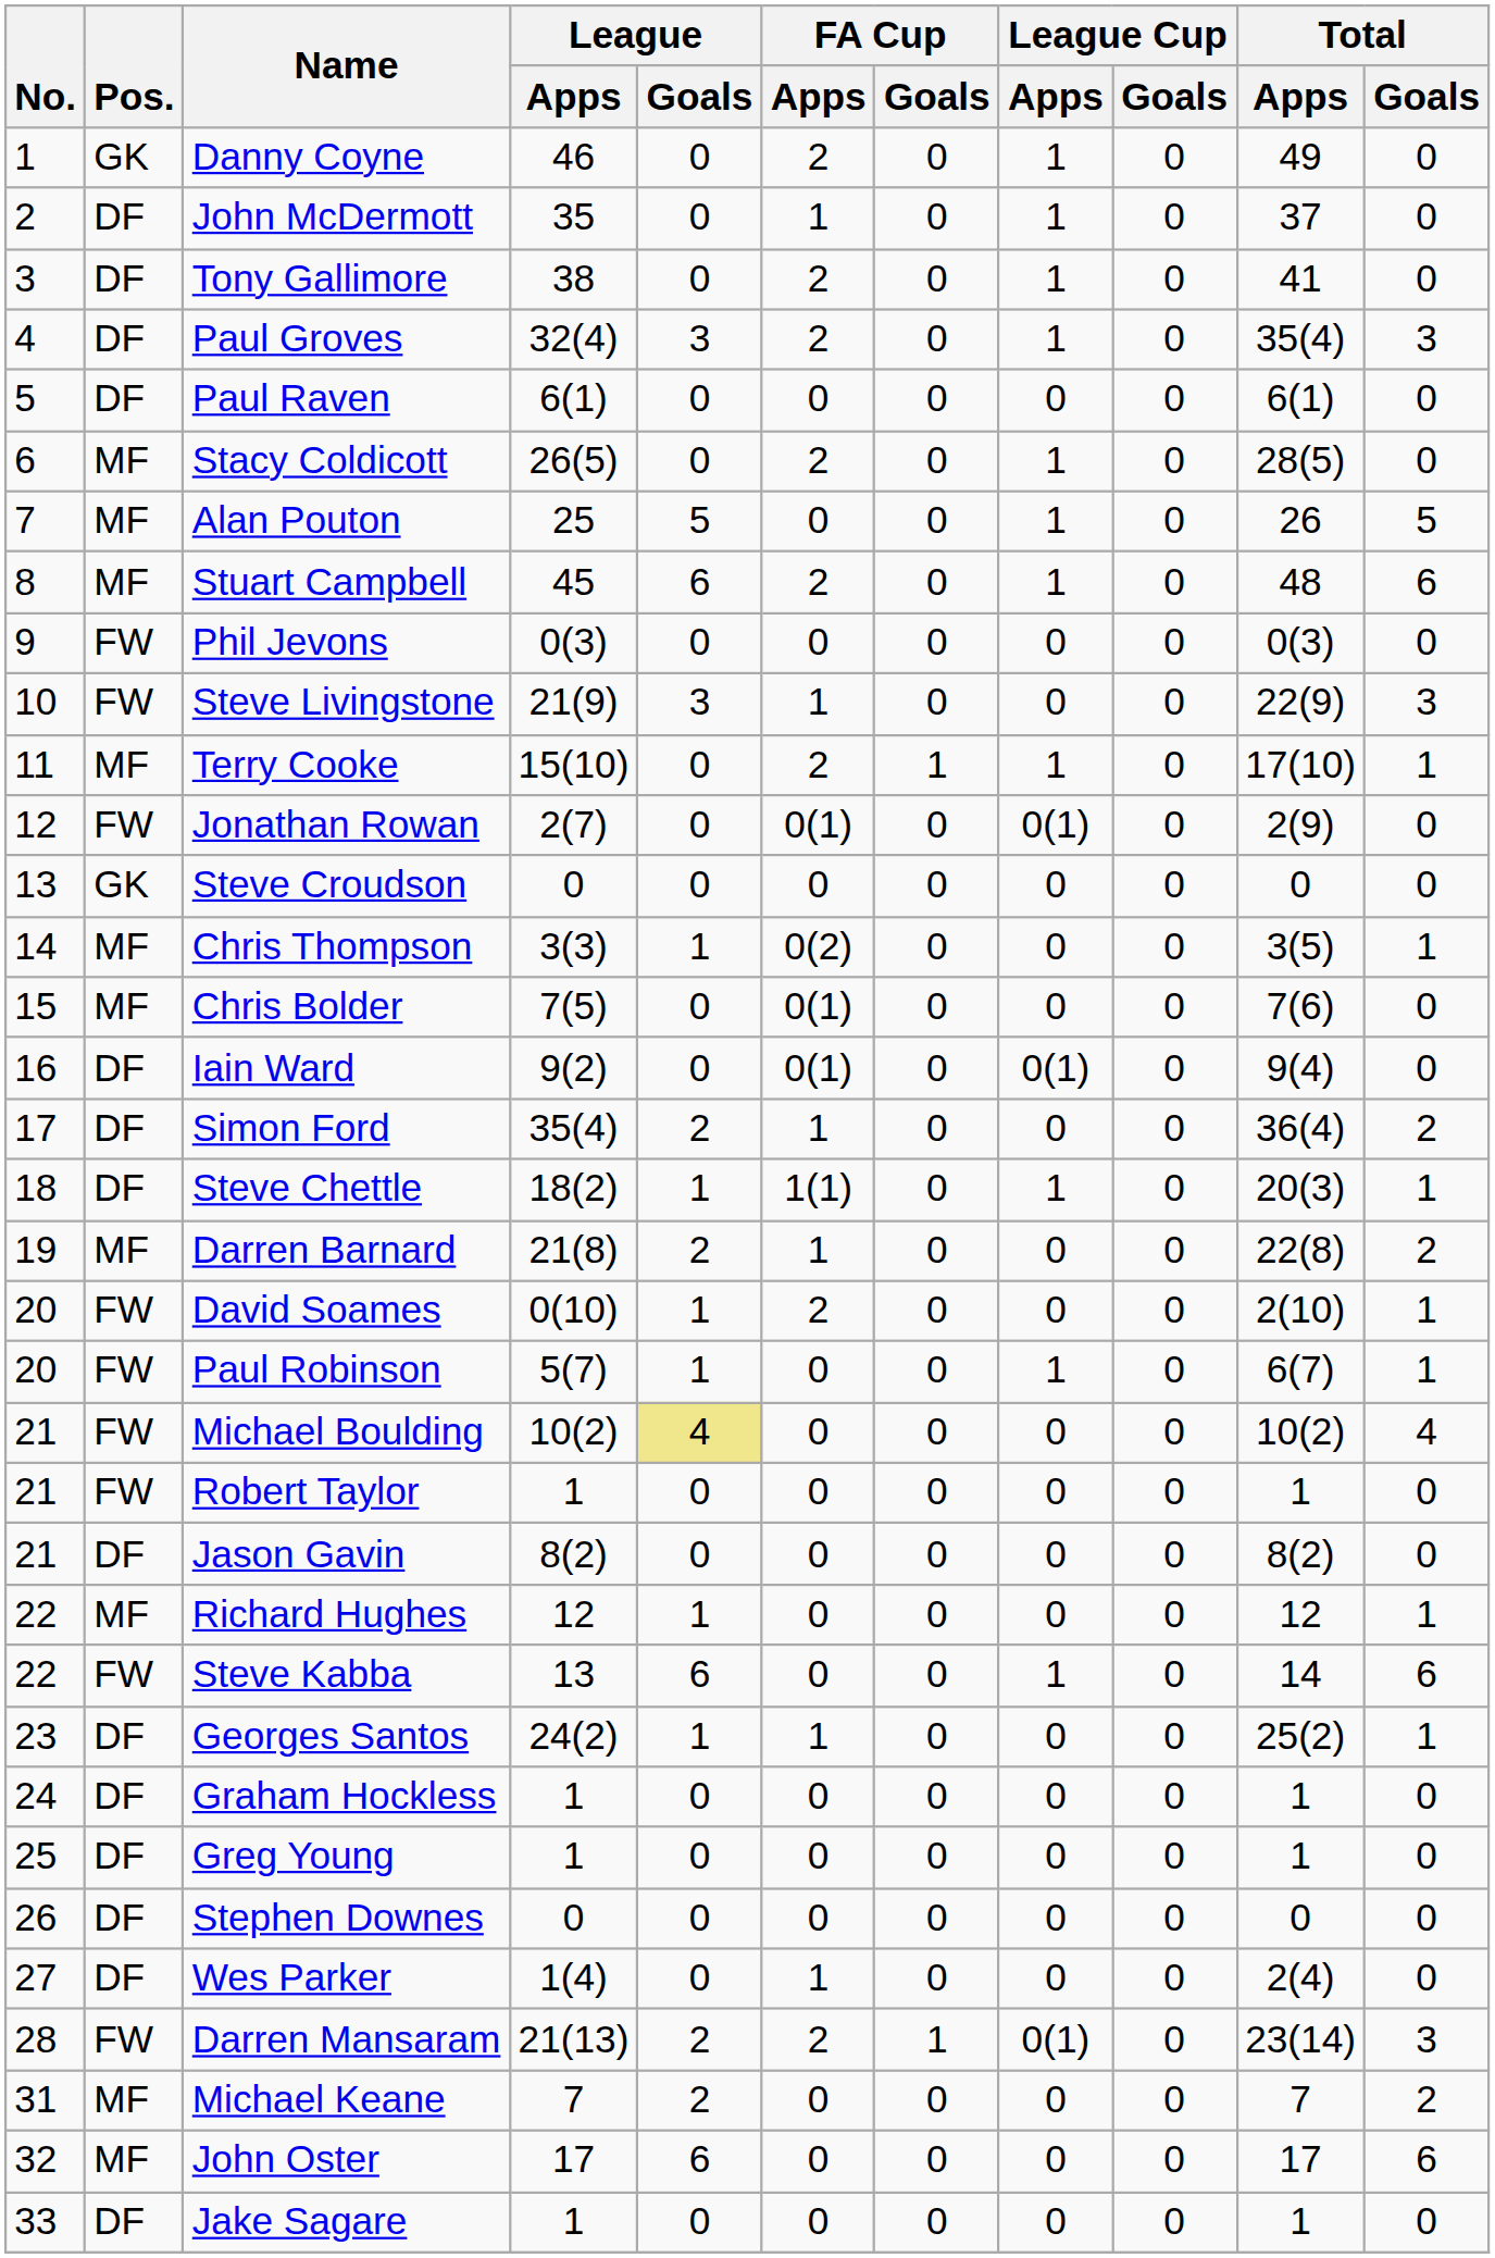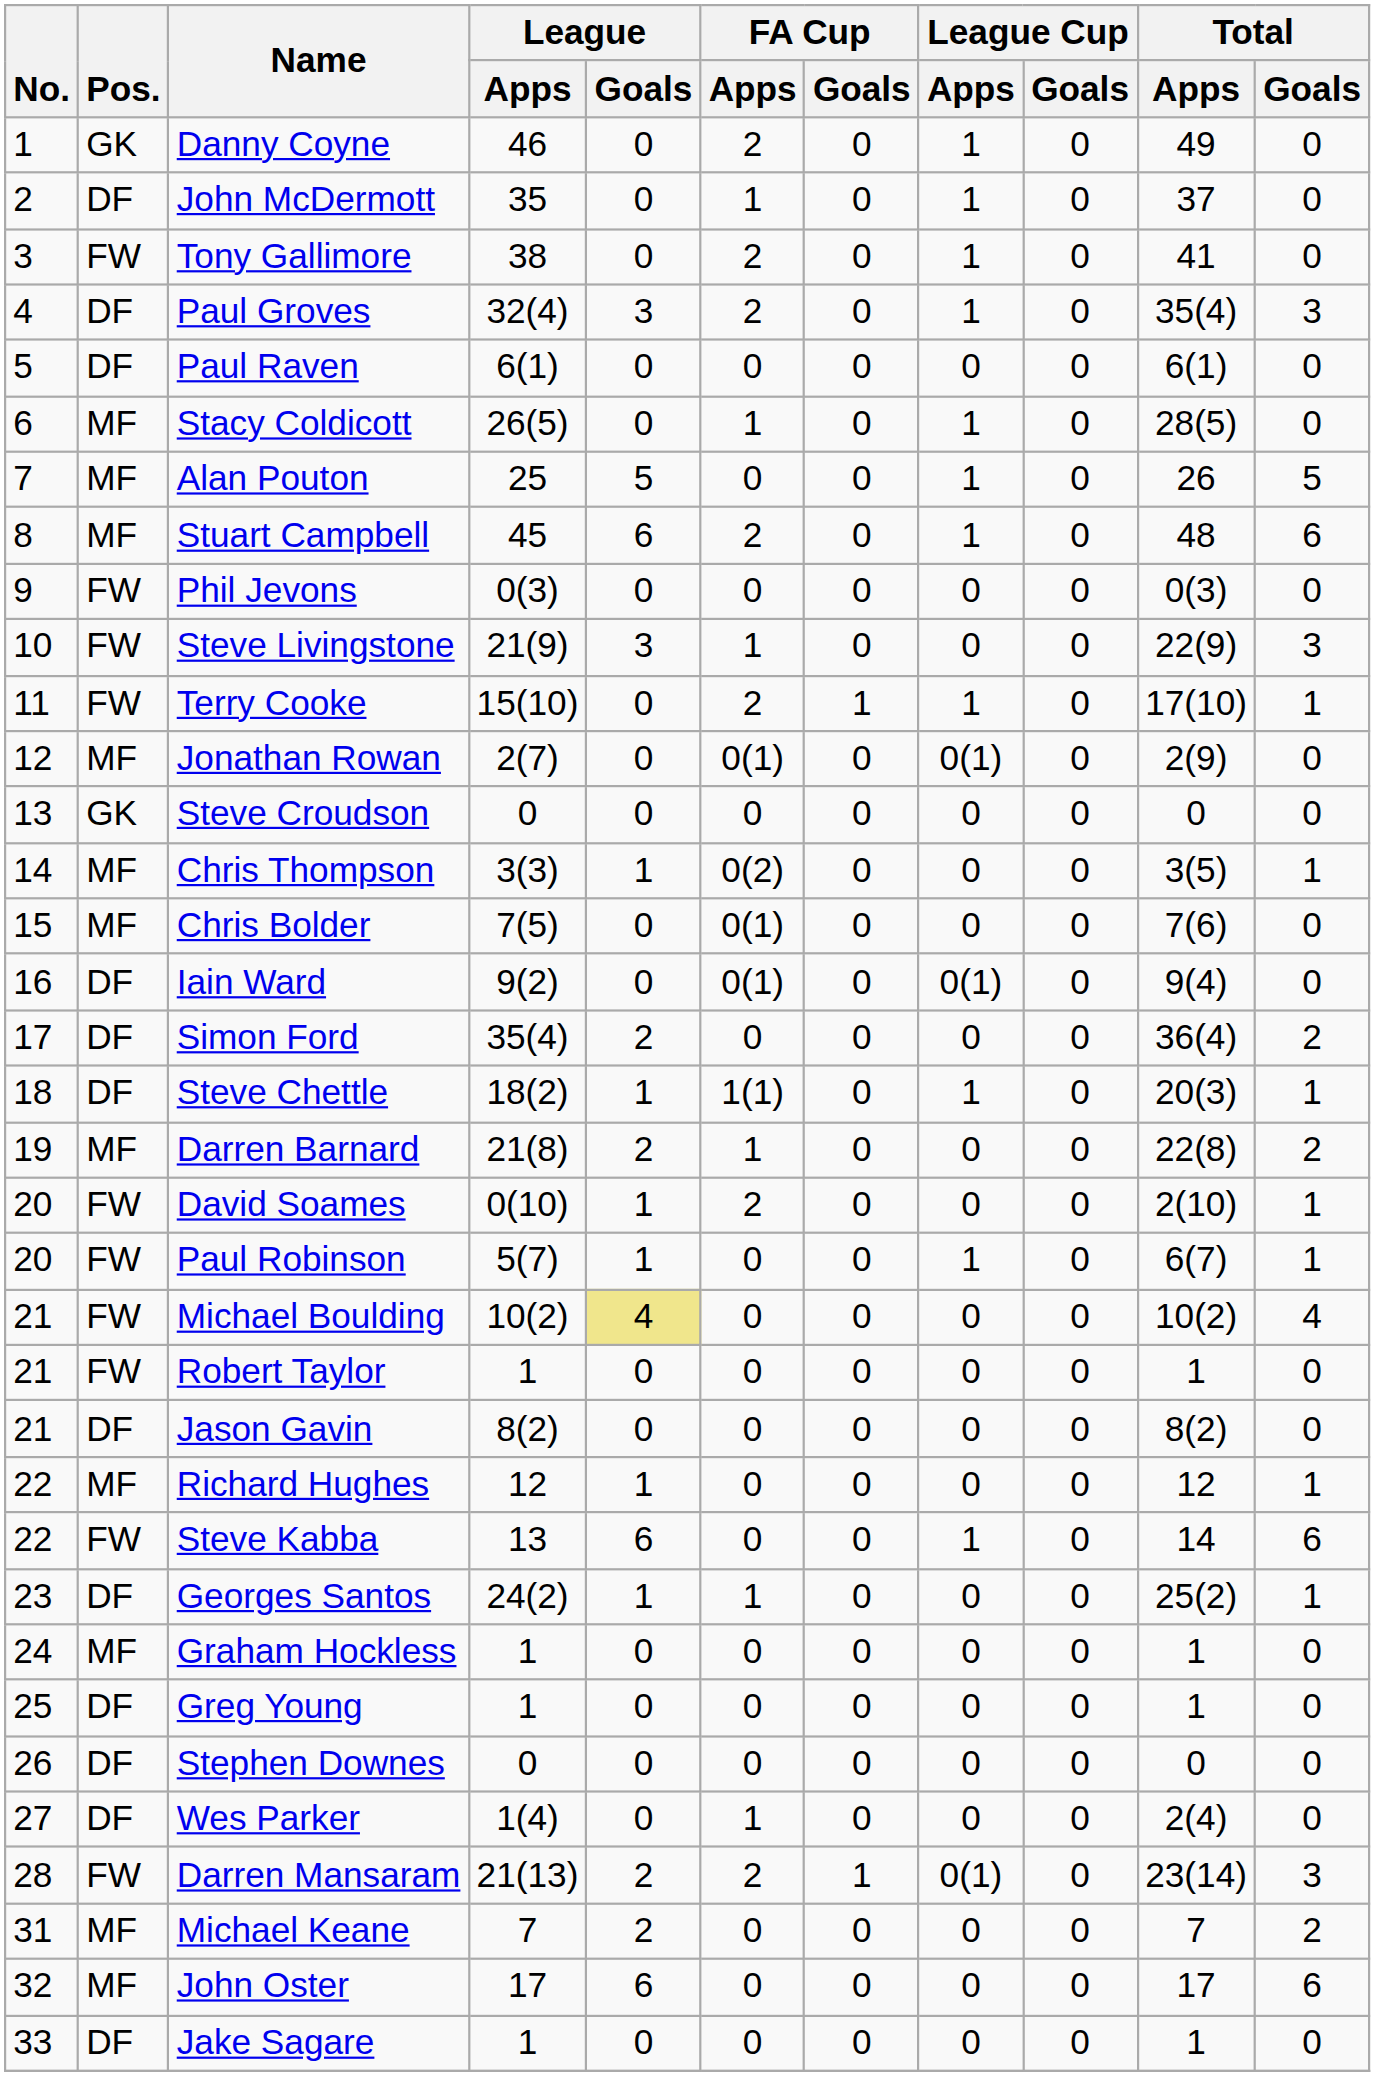 <table class="wikitable" style="text-align:center">
 <tr>
 <th rowspan="2" valign="bottom">No.</th>
 <th rowspan="2" valign="bottom">Pos.</th>
 <th rowspan="2">Name</th>
 <th colspan="2" width="85">League</th>
 <th colspan="2" width="85">FA Cup</th>
 <th colspan="2" width="85">League Cup</th>
 <th colspan="2" width="85">Total</th>
 </tr>
 <tr>
 <th>Apps</th>
 <th>Goals</th>
 <th>Apps</th>
 <th>Goals</th>
 <th>Apps</th>
 <th>Goals</th>
 <th>Apps</th>
 <th>Goals</th>
 </tr>
 <tr>
 <td align="left">1</td>
 <td align="left">GK</td>
 <td align="left"> <a href='#'>Danny Coyne</a></td>
 <td>46</td>
 <td>0</td>
 <td>2</td>
 <td>0</td>
 <td>1</td>
 <td>0</td>
 <td>49</td>
 <td>0</td>
 </tr>
 <tr>
 <td align="left">2</td>
 <td align="left">DF</td>
 <td align="left"> <a href='#'>John McDermott</a></td>
 <td>35</td>
 <td>0</td>
 <td>1</td>
 <td>0</td>
 <td>1</td>
 <td>0</td>
 <td>37</td>
 <td>0</td>
 </tr>
 <tr>
 <td align="left">3</td>
-<td align="left">DF</td>
+<td align="left">FW</td>
 <td align="left"> <a href='#'>Tony Gallimore</a></td>
 <td>38</td>
 <td>0</td>
 <td>2</td>
 <td>0</td>
 <td>1</td>
 <td>0</td>
 <td>41</td>
 <td>0</td>
 </tr>
 <tr>
 <td align="left">4</td>
 <td align="left">DF</td>
 <td align="left"> <a href='#'>Paul Groves</a></td>
 <td>32(4)</td>
 <td>3</td>
 <td>2</td>
 <td>0</td>
 <td>1</td>
 <td>0</td>
 <td>35(4)</td>
 <td>3</td>
 </tr>
 <tr>
 <td align="left">5</td>
 <td align="left">DF</td>
 <td align="left"> <a href='#'>Paul Raven</a></td>
 <td>6(1)</td>
 <td>0</td>
 <td>0</td>
 <td>0</td>
 <td>0</td>
 <td>0</td>
 <td>6(1)</td>
 <td>0</td>
 </tr>
 <tr>
 <td align="left">6</td>
 <td align="left">MF</td>
 <td align="left"> <a href='#'>Stacy Coldicott</a></td>
 <td>26(5)</td>
 <td>0</td>
-<td>2</td>
+<td>1</td>
 <td>0</td>
 <td>1</td>
 <td>0</td>
 <td>28(5)</td>
 <td>0</td>
 </tr>
 <tr>
 <td align="left">7</td>
 <td align="left">MF</td>
 <td align="left"> <a href='#'>Alan Pouton</a></td>
 <td>25</td>
 <td>5</td>
 <td>0</td>
 <td>0</td>
 <td>1</td>
 <td>0</td>
 <td>26</td>
 <td>5</td>
 </tr>
 <tr>
 <td align="left">8</td>
 <td align="left">MF</td>
 <td align="left"> <a href='#'>Stuart Campbell</a></td>
 <td>45</td>
 <td>6</td>
 <td>2</td>
 <td>0</td>
 <td>1</td>
 <td>0</td>
 <td>48</td>
 <td>6</td>
 </tr>
 <tr>
 <td align="left">9</td>
 <td align="left">FW</td>
 <td align="left"> <a href='#'>Phil Jevons</a></td>
 <td>0(3)</td>
 <td>0</td>
 <td>0</td>
 <td>0</td>
 <td>0</td>
 <td>0</td>
 <td>0(3)</td>
 <td>0</td>
 </tr>
 <tr>
 <td align="left">10</td>
 <td align="left">FW</td>
 <td align="left"> <a href='#'>Steve Livingstone</a></td>
 <td>21(9)</td>
 <td>3</td>
 <td>1</td>
 <td>0</td>
 <td>0</td>
 <td>0</td>
 <td>22(9)</td>
 <td>3</td>
 </tr>
 <tr>
 <td align="left">11</td>
-<td align="left">MF</td>
+<td align="left">FW</td>
 <td align="left"> <a href='#'>Terry Cooke</a></td>
 <td>15(10)</td>
 <td>0</td>
 <td>2</td>
 <td>1</td>
 <td>1</td>
 <td>0</td>
 <td>17(10)</td>
 <td>1</td>
 </tr>
 <tr>
 <td align="left">12</td>
-<td align="left">FW</td>
+<td align="left">MF</td>
 <td align="left"> <a href='#'>Jonathan Rowan</a></td>
 <td>2(7)</td>
 <td>0</td>
 <td>0(1)</td>
 <td>0</td>
 <td>0(1)</td>
 <td>0</td>
 <td>2(9)</td>
 <td>0</td>
 </tr>
 <tr>
 <td align="left">13</td>
 <td align="left">GK</td>
 <td align="left"> <a href='#'>Steve Croudson</a></td>
 <td>0</td>
 <td>0</td>
 <td>0</td>
 <td>0</td>
 <td>0</td>
 <td>0</td>
 <td>0</td>
 <td>0</td>
 </tr>
 <tr>
 <td align="left">14</td>
 <td align="left">MF</td>
 <td align="left"> <a href='#'>Chris Thompson</a></td>
 <td>3(3)</td>
 <td>1</td>
 <td>0(2)</td>
 <td>0</td>
 <td>0</td>
 <td>0</td>
 <td>3(5)</td>
 <td>1</td>
 </tr>
 <tr>
 <td align="left">15</td>
 <td align="left">MF</td>
 <td align="left"> <a href='#'>Chris Bolder</a></td>
 <td>7(5)</td>
 <td>0</td>
 <td>0(1)</td>
 <td>0</td>
 <td>0</td>
 <td>0</td>
 <td>7(6)</td>
 <td>0</td>
 </tr>
 <tr>
 <td align="left">16</td>
 <td align="left">DF</td>
 <td align="left"> <a href='#'>Iain Ward</a></td>
 <td>9(2)</td>
 <td>0</td>
 <td>0(1)</td>
 <td>0</td>
 <td>0(1)</td>
 <td>0</td>
 <td>9(4)</td>
 <td>0</td>
 </tr>
 <tr>
 <td align="left">17</td>
 <td align="left">DF</td>
 <td align="left"> <a href='#'>Simon Ford</a></td>
 <td>35(4)</td>
 <td>2</td>
-<td>1</td>
+<td>0</td>
 <td>0</td>
 <td>0</td>
 <td>0</td>
 <td>36(4)</td>
 <td>2</td>
 </tr>
 <tr>
 <td align="left">18</td>
 <td align="left">DF</td>
 <td align="left"> <a href='#'>Steve Chettle</a></td>
 <td>18(2)</td>
 <td>1</td>
 <td>1(1)</td>
 <td>0</td>
 <td>1</td>
 <td>0</td>
 <td>20(3)</td>
 <td>1</td>
 </tr>
 <tr>
 <td align="left">19</td>
 <td align="left">MF</td>
 <td align="left"> <a href='#'>Darren Barnard</a></td>
 <td>21(8)</td>
 <td>2</td>
 <td>1</td>
 <td>0</td>
 <td>0</td>
 <td>0</td>
 <td>22(8)</td>
 <td>2</td>
 </tr>
 <tr>
 <td align="left">20</td>
 <td align="left">FW</td>
 <td align="left"> <a href='#'>David Soames</a></td>
 <td>0(10)</td>
 <td>1</td>
 <td>2</td>
 <td>0</td>
 <td>0</td>
 <td>0</td>
 <td>2(10)</td>
 <td>1</td>
 </tr>
 <tr>
 <td align="left">20</td>
 <td align="left">FW</td>
 <td align="left"> <a href='#'>Paul Robinson</a></td>
 <td>5(7)</td>
 <td>1</td>
 <td>0</td>
 <td>0</td>
 <td>1</td>
 <td>0</td>
 <td>6(7)</td>
 <td>1</td>
 </tr>
 <tr>
 <td align="left">21</td>
 <td align="left">FW</td>
 <td align="left"> <a href='#'>Michael Boulding</a></td>
 <td>10(2)</td>
 <td style="background: khaki;">4</td>
 <td>0</td>
 <td>0</td>
 <td>0</td>
 <td>0</td>
 <td>10(2)</td>
 <td>4</td>
 </tr>
 <tr>
 <td align="left">21</td>
 <td align="left">FW</td>
 <td align="left"> <a href='#'>Robert Taylor</a></td>
 <td>1</td>
 <td>0</td>
 <td>0</td>
 <td>0</td>
 <td>0</td>
 <td>0</td>
 <td>1</td>
 <td>0</td>
 </tr>
 <tr>
 <td align="left">21</td>
 <td align="left">DF</td>
 <td align="left"> <a href='#'>Jason Gavin</a></td>
 <td>8(2)</td>
 <td>0</td>
 <td>0</td>
 <td>0</td>
 <td>0</td>
 <td>0</td>
 <td>8(2)</td>
 <td>0</td>
 </tr>
 <tr>
 <td align="left">22</td>
 <td align="left">MF</td>
 <td align="left"> <a href='#'>Richard Hughes</a></td>
 <td>12</td>
 <td>1</td>
 <td>0</td>
 <td>0</td>
 <td>0</td>
 <td>0</td>
 <td>12</td>
 <td>1</td>
 </tr>
 <tr>
 <td align="left">22</td>
 <td align="left">FW</td>
 <td align="left"> <a href='#'>Steve Kabba</a></td>
 <td>13</td>
 <td>6</td>
 <td>0</td>
 <td>0</td>
 <td>1</td>
 <td>0</td>
 <td>14</td>
 <td>6</td>
 </tr>
 <tr>
 <td align="left">23</td>
 <td align="left">DF</td>
 <td align="left"> <a href='#'>Georges Santos</a></td>
 <td>24(2)</td>
 <td>1</td>
 <td>1</td>
 <td>0</td>
 <td>0</td>
 <td>0</td>
 <td>25(2)</td>
 <td>1</td>
 </tr>
 <tr>
 <td align="left">24</td>
-<td align="left">DF</td>
+<td align="left">MF</td>
 <td align="left"> <a href='#'>Graham Hockless</a></td>
 <td>1</td>
 <td>0</td>
 <td>0</td>
 <td>0</td>
 <td>0</td>
 <td>0</td>
 <td>1</td>
 <td>0</td>
 </tr>
 <tr>
 <td align="left">25</td>
 <td align="left">DF</td>
 <td align="left"> <a href='#'>Greg Young</a></td>
 <td>1</td>
 <td>0</td>
 <td>0</td>
 <td>0</td>
 <td>0</td>
 <td>0</td>
 <td>1</td>
 <td>0</td>
 </tr>
 <tr>
 <td align="left">26</td>
 <td align="left">DF</td>
 <td align="left"> <a href='#'>Stephen Downes</a></td>
 <td>0</td>
 <td>0</td>
 <td>0</td>
 <td>0</td>
 <td>0</td>
 <td>0</td>
 <td>0</td>
 <td>0</td>
 </tr>
 <tr>
 <td align="left">27</td>
 <td align="left">DF</td>
 <td align="left"> <a href='#'>Wes Parker</a></td>
 <td>1(4)</td>
 <td>0</td>
 <td>1</td>
 <td>0</td>
 <td>0</td>
 <td>0</td>
 <td>2(4)</td>
 <td>0</td>
 </tr>
 <tr>
 <td align="left">28</td>
 <td align="left">FW</td>
 <td align="left"> <a href='#'>Darren Mansaram</a></td>
 <td>21(13)</td>
 <td>2</td>
 <td>2</td>
 <td>1</td>
 <td>0(1)</td>
 <td>0</td>
 <td>23(14)</td>
 <td>3</td>
 </tr>
 <tr>
 <td align="left">31</td>
 <td align="left">MF</td>
 <td align="left"> <a href='#'>Michael Keane</a></td>
 <td>7</td>
 <td>2</td>
 <td>0</td>
 <td>0</td>
 <td>0</td>
 <td>0</td>
 <td>7</td>
 <td>2</td>
 </tr>
 <tr>
 <td align="left">32</td>
 <td align="left">MF</td>
 <td align="left"> <a href='#'>John Oster</a></td>
 <td>17</td>
 <td>6</td>
 <td>0</td>
 <td>0</td>
 <td>0</td>
 <td>0</td>
 <td>17</td>
 <td>6</td>
 </tr>
 <tr>
 <td align="left">33</td>
 <td align="left">DF</td>
 <td align="left"> <a href='#'>Jake Sagare</a></td>
 <td>1</td>
 <td>0</td>
 <td>0</td>
 <td>0</td>
 <td>0</td>
 <td>0</td>
 <td>1</td>
 <td>0</td>
 </tr>
 <tr>
 </tr>
 </table>
